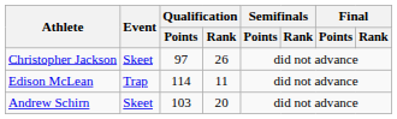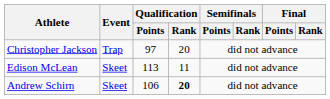 <table class="wikitable" style="font-size:90%">
 <tr>
 <th rowspan=2>Athlete</th>
 <th rowspan=2>Event</th>
 <th colspan=2>Qualification</th>
 <th colspan=2>Semifinals</th>
 <th colspan=2>Final</th>
 </tr>
 <tr style="font-size:95%">
 <th>Points</th>
 <th>Rank</th>
 <th>Points</th>
 <th>Rank</th>
 <th>Points</th>
 <th>Rank</th>
 </tr>
 <tr align=center>
 <td align=left><a href='#'>Christopher Jackson</a></td>
-<td align=left><a href='#'>Skeet</a></td>
+<td align=left><a href='#'>Trap</a></td>
 <td>97</td>
-<td>26</td>
+<td>20</td>
 <td colspan=4>did not advance</td>
 </tr>
 <tr align=center>
 <td align=left><a href='#'>Edison McLean</a></td>
-<td align=left><a href='#'>Trap</a></td>
-<td>114</td>
+<td align=left><a href='#'>Skeet</a></td>
+<td>113</td>
 <td>11</td>
 <td colspan=4>did not advance</td>
 </tr>
 <tr align=center>
 <td align=left><a href='#'>Andrew Schirn</a></td>
 <td align=left><a href='#'>Skeet</a></td>
-<td>103</td>
-<td>20</td>
+<td>106</td>
+<td><strong>20</strong></td>
 <td colspan=4>did not advance</td>
 </tr>
 </table>
